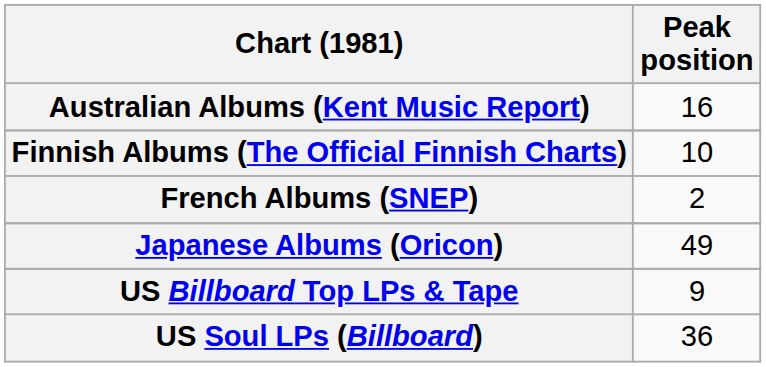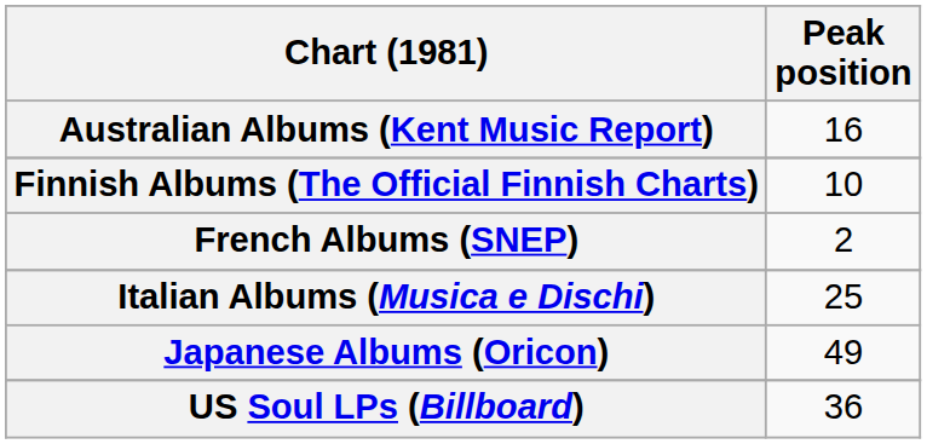 <table class="wikitable sortable plainrowheaders">
 <tr>
 <th>Chart (1981)</th>
 <th>Peak<br>position</th>
 </tr>
 <tr>
 <th scope="row">Australian Albums (<a href='#'>Kent Music Report</a>)</th>
 <td align="center">16</td>
 </tr>
 <tr>
 </tr>
 <tr>
 </tr>
 <tr>
 </tr>
 <tr>
 <th scope="row">Finnish Albums (<a href='#'>The Official Finnish Charts</a>)</th>
 <td align="center">10</td>
 </tr>
 <tr>
 <th scope="row">French Albums (<a href='#'>SNEP</a>)</th>
 <td align="center">2</td>
 </tr>
 <tr>
 </tr>
 <tr>
+<th scope="row">Italian Albums (<em><a href='#'>Musica e Dischi</a></em>)</th>
+<td align="center">25</td>
+</tr>
+<tr>
 <th scope="row"><a href='#'>Japanese Albums</a> (<a href='#'>Oricon</a>)</th>
 <td align="center">49</td>
 </tr>
 <tr>
 </tr>
 <tr>
 </tr>
 <tr>
 </tr>
 <tr>
 </tr>
 <tr>
-<th scope="row">US <a href='#'><em>Billboard</em> Top LPs & Tape</a></th>
-<td style="text-align:center;">9</td>
-</tr>
-<tr>
 <th scope="row">US <a href='#'>Soul LPs</a> (<em><a href='#'>Billboard</a></em>)</th>
 <td style="text-align:center;">36</td>
 </tr>
 </table>
